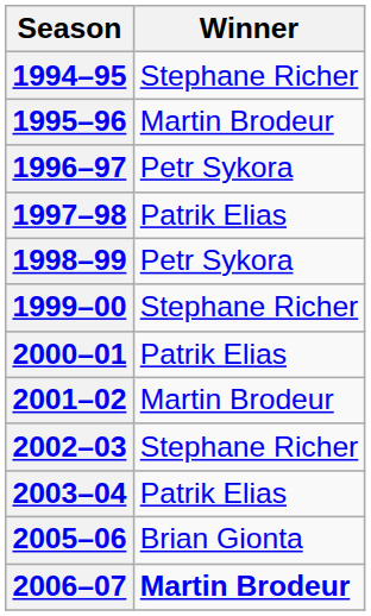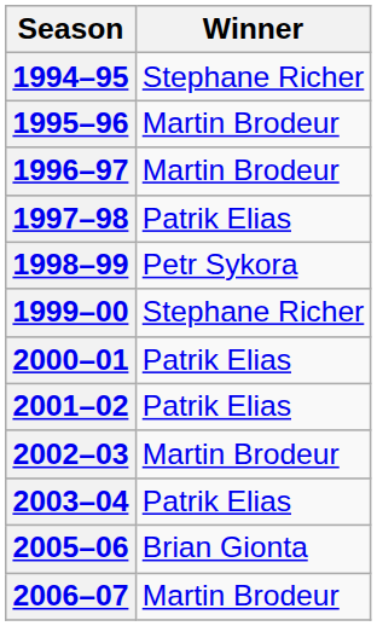 <table class="wikitable">
 <tr>
 <th scope="col">Season</th>
 <th scope="col">Winner</th>
 </tr>
 <tr>
 <th scope="row"><a href='#'>1994–95</a></th>
 <td><a href='#'>Stephane Richer</a></td>
 </tr>
 <tr>
 <th scope="row"><a href='#'>1995–96</a></th>
 <td><a href='#'>Martin Brodeur</a></td>
 </tr>
 <tr>
 <th scope="row"><a href='#'>1996–97</a></th>
-<td><a href='#'>Petr Sykora</a></td>
+<td><a href='#'>Martin Brodeur</a></td>
 </tr>
 <tr>
 <th scope="row"><a href='#'>1997–98</a></th>
 <td><a href='#'>Patrik Elias</a></td>
 </tr>
 <tr>
 <th scope="row"><a href='#'>1998–99</a></th>
 <td><a href='#'>Petr Sykora</a></td>
 </tr>
 <tr>
 <th scope="row"><a href='#'>1999–00</a></th>
 <td><a href='#'>Stephane Richer</a></td>
 </tr>
 <tr>
 <th scope="row"><a href='#'>2000–01</a></th>
 <td><a href='#'>Patrik Elias</a></td>
 </tr>
 <tr>
 <th scope="row"><a href='#'>2001–02</a></th>
-<td><a href='#'>Martin Brodeur</a></td>
+<td><a href='#'>Patrik Elias</a></td>
 </tr>
 <tr>
 <th scope="row"><a href='#'>2002–03</a></th>
-<td><a href='#'>Stephane Richer</a></td>
+<td><a href='#'>Martin Brodeur</a></td>
 </tr>
 <tr>
 <th scope="row"><a href='#'>2003–04</a></th>
 <td><a href='#'>Patrik Elias</a></td>
 </tr>
 <tr>
 <th scope="row"><a href='#'>2005–06</a></th>
 <td><a href='#'>Brian Gionta</a></td>
 </tr>
 <tr>
 <th scope="row"><a href='#'>2006–07</a></th>
-<td><strong><a href='#'>Martin Brodeur</a></strong></td>
+<td><a href='#'>Martin Brodeur</a></td>
 </tr>
 </table>
